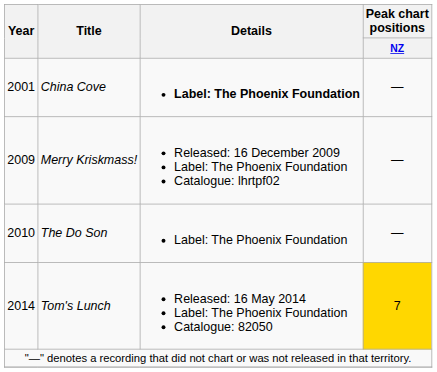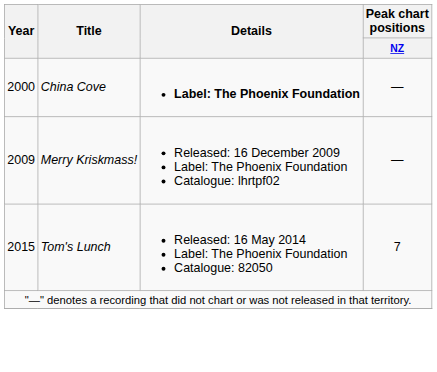 <table class="wikitable plainrowheaders">
 <tr>
 <th rowspan="2">Year</th>
 <th rowspan="2">Title</th>
 <th rowspan="2">Details</th>
 <th>Peak chart<br>positions</th>
 </tr>
 <tr>
 <th><small><a href='#'>NZ</a></small><br></th>
 </tr>
 <tr>
-<td>2001</td>
+<td>2000</td>
 <td><em>China Cove</em></td>
 <td><strong><br><ul><li>Label: The Phoenix Foundation</li></ul></strong></td>
 <td align="center">—</td>
 </tr>
 <tr>
 <td>2009</td>
 <td><em>Merry Kriskmass!</em></td>
 <td><br><ul><li>Released: 16 December 2009</li><li>Label: The Phoenix Foundation</li><li>Catalogue: lhrtpf02</li></ul></td>
 <td align="center">—</td>
 </tr>
 <tr>
-<td>2010</td>
-<td><em>The Do Son</em></td>
-<td><br><ul><li>Label: The Phoenix Foundation</li></ul></td>
-<td align="center">—</td>
-</tr>
-<tr>
-<td>2014</td>
+<td>2015</td>
 <td><em>Tom's Lunch</em></td>
 <td><br><ul><li>Released: 16 May 2014</li><li>Label: The Phoenix Foundation</li><li>Catalogue: 82050</li></ul></td>
-<td align="center" style="background: gold;">7</td>
+<td align="center">7</td>
 </tr>
 <tr>
 <td colspan="4" style="font-size:90%" align="center">"—" denotes a recording that did not chart or was not released in that territory.</td>
 </tr>
 <tr>
 </tr>
 </table>
